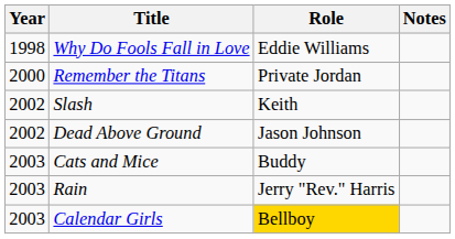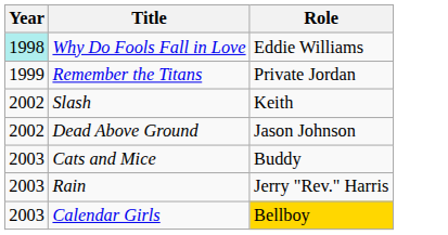 <table class="wikitable sortable">
 <tr>
 <th>Year</th>
 <th>Title</th>
 <th>Role</th>
-<th>Notes</th>
 </tr>
 <tr>
-<td>1998</td>
+<td style="background: paleturquoise;">1998</td>
 <td><em><a href='#'>Why Do Fools Fall in Love</a></em></td>
 <td>Eddie Williams</td>
-<td></td>
 </tr>
 <tr>
-<td>2000</td>
+<td>1999</td>
 <td><em><a href='#'>Remember the Titans</a></em></td>
 <td>Private Jordan</td>
-<td></td>
 </tr>
 <tr>
 <td>2002</td>
 <td><em>Slash</em></td>
 <td>Keith</td>
-<td></td>
 </tr>
 <tr>
 <td>2002</td>
 <td><em>Dead Above Ground</em></td>
 <td>Jason Johnson</td>
-<td></td>
 </tr>
 <tr>
 <td>2003</td>
 <td><em>Cats and Mice</em></td>
 <td>Buddy</td>
-<td></td>
 </tr>
 <tr>
 <td>2003</td>
 <td><em>Rain</em></td>
 <td>Jerry "Rev." Harris</td>
-<td></td>
 </tr>
 <tr>
 <td>2003</td>
 <td><em><a href='#'>Calendar Girls</a></em></td>
 <td style="background: gold;">Bellboy</td>
-<td></td>
 </tr>
 </table>
